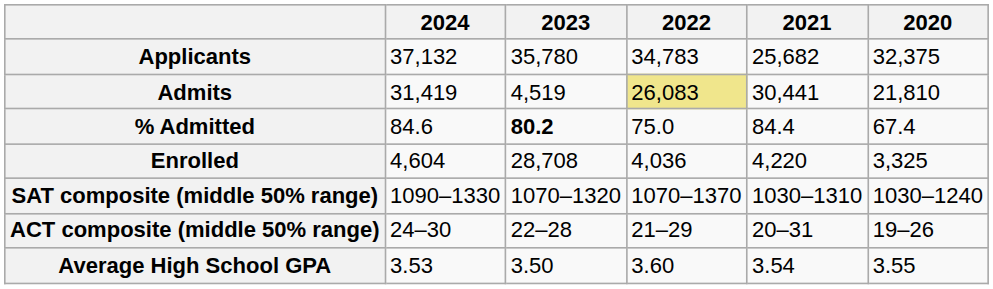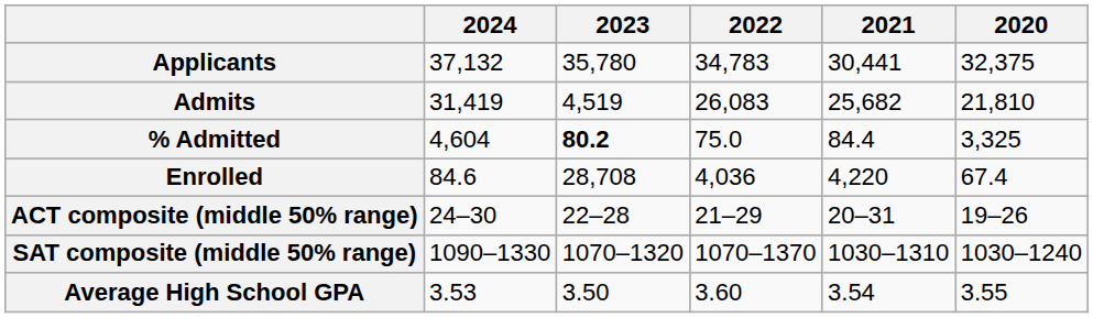 <table class="wikitable floatright" style="text-align:left; font-size:85%; margin-right:1em;">
 <tr>
 <th></th>
 <th>2024</th>
 <th>2023</th>
 <th>2022</th>
 <th>2021</th>
 <th>2020</th>
 </tr>
 <tr>
 <th>Applicants</th>
 <td>37,132</td>
 <td>35,780</td>
 <td>34,783</td>
-<td>25,682</td>
+<td>30,441</td>
 <td>32,375</td>
 </tr>
 <tr>
 <th>Admits</th>
 <td>31,419</td>
 <td>4,519</td>
-<td style="background: khaki;">26,083</td>
-<td>30,441</td>
+<td>26,083</td>
+<td>25,682</td>
 <td>21,810</td>
 </tr>
 <tr>
 <th>% Admitted</th>
-<td>84.6</td>
+<td>4,604</td>
 <td><strong>80.2</strong></td>
 <td>75.0</td>
 <td>84.4</td>
+<td>3,325</td>
+</tr>
+<tr>
+<th>Enrolled</th>
+<td>84.6</td>
+<td>28,708</td>
+<td>4,036</td>
+<td>4,220</td>
 <td>67.4</td>
 </tr>
 <tr>
-<th>Enrolled</th>
-<td>4,604</td>
-<td>28,708</td>
-<td>4,036</td>
-<td>4,220</td>
-<td>3,325</td>
+<th>ACT composite (middle 50% range)</th>
+<td>24–30</td>
+<td>22–28</td>
+<td>21–29</td>
+<td>20–31</td>
+<td>19–26</td>
 </tr>
 <tr>
 <th>SAT composite (middle 50% range)</th>
 <td>1090–1330</td>
 <td>1070–1320</td>
 <td>1070–1370</td>
 <td>1030–1310</td>
 <td>1030–1240</td>
 </tr>
 <tr>
-<th>ACT composite (middle 50% range)</th>
-<td>24–30</td>
-<td>22–28</td>
-<td>21–29</td>
-<td>20–31</td>
-<td>19–26</td>
-</tr>
-<tr>
 <th>Average High School GPA</th>
 <td>3.53</td>
 <td>3.50</td>
 <td>3.60</td>
 <td>3.54</td>
 <td>3.55</td>
 </tr>
 </table>
